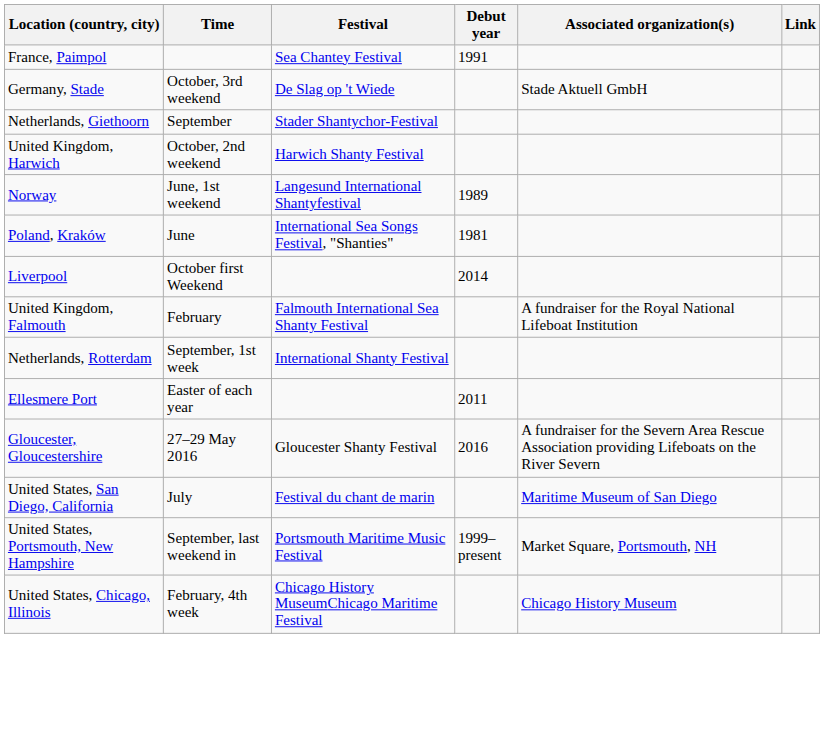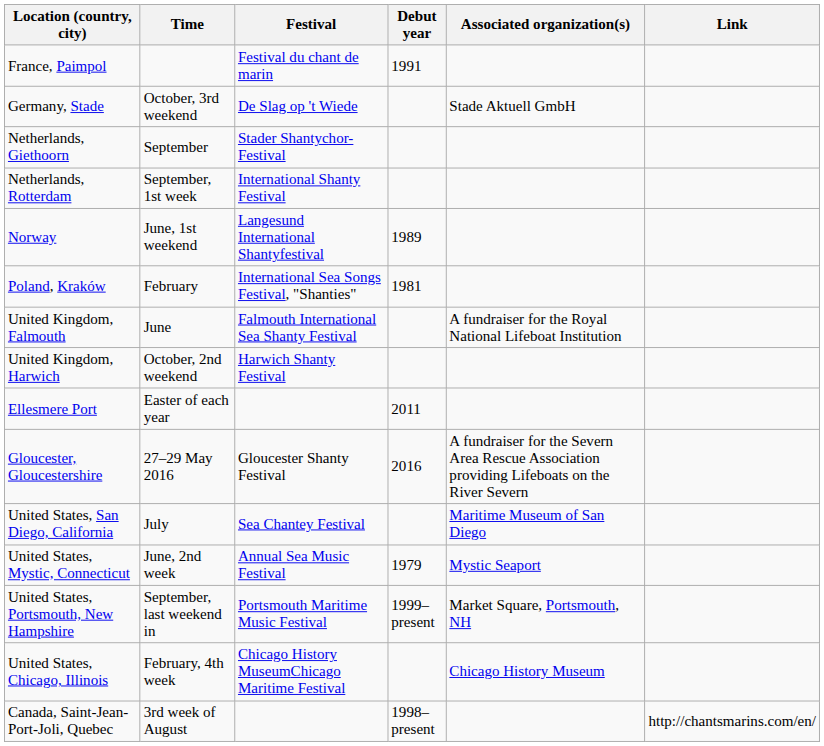 <table class="wikitable sortable">
 <tr>
 <th>Location (country, city)</th>
 <th>Time</th>
 <th>Festival</th>
 <th>Debut year</th>
 <th>Associated organization(s)</th>
 <th>Link</th>
 </tr>
 <tr>
 <td>France, <a href='#'>Paimpol</a></td>
 <td></td>
-<td><a href='#'>Sea Chantey Festival</a></td>
+<td><a href='#'>Festival du chant de marin</a></td>
 <td>1991</td>
 <td></td>
 <td></td>
 </tr>
 <tr>
 <td>Germany, <a href='#'>Stade</a></td>
 <td>October, 3rd weekend</td>
 <td><a href='#'>De Slag op 't Wiede</a></td>
 <td></td>
 <td>Stade Aktuell GmbH</td>
 <td></td>
 </tr>
 <tr>
 <td>Netherlands, <a href='#'>Giethoorn</a></td>
 <td>September</td>
 <td><a href='#'>Stader Shantychor-Festival</a></td>
 <td></td>
 <td></td>
 <td></td>
 </tr>
 <tr>
-<td>United Kingdom, <a href='#'>Harwich</a></td>
-<td>October, 2nd weekend</td>
-<td><a href='#'>Harwich Shanty Festival</a></td>
+<td>Netherlands, <a href='#'>Rotterdam</a></td>
+<td>September, 1st week</td>
+<td><a href='#'>International Shanty Festival</a></td>
 <td></td>
 <td></td>
 <td></td>
 </tr>
 <tr>
 <td><a href='#'>Norway</a></td>
 <td>June, 1st weekend</td>
 <td><a href='#'>Langesund International Shantyfestival</a></td>
 <td>1989</td>
 <td></td>
 <td></td>
 </tr>
 <tr>
 <td><a href='#'>Poland</a>, <a href='#'>Kraków</a></td>
-<td>June</td>
+<td>February</td>
 <td><a href='#'>International Sea Songs Festival</a>, "Shanties"</td>
 <td>1981</td>
 <td></td>
 <td></td>
 </tr>
 <tr>
-<td><a href='#'>Liverpool</a></td>
-<td>October first Weekend</td>
-<td></td>
-<td>2014</td>
-<td></td>
-<td></td>
-</tr>
-<tr>
 <td>United Kingdom, <a href='#'>Falmouth</a></td>
-<td>February</td>
+<td>June</td>
 <td><a href='#'>Falmouth International Sea Shanty Festival</a></td>
 <td></td>
 <td>A fundraiser for the Royal National Lifeboat Institution</td>
 <td></td>
 </tr>
 <tr>
-<td>Netherlands, <a href='#'>Rotterdam</a></td>
-<td>September, 1st week</td>
-<td><a href='#'>International Shanty Festival</a></td>
+<td>United Kingdom, <a href='#'>Harwich</a></td>
+<td>October, 2nd weekend</td>
+<td><a href='#'>Harwich Shanty Festival</a></td>
 <td></td>
 <td></td>
 <td></td>
 </tr>
 <tr>
 <td><a href='#'>Ellesmere Port</a></td>
 <td>Easter of each year</td>
 <td></td>
 <td>2011</td>
 <td></td>
 <td></td>
 </tr>
 <tr>
 <td><a href='#'>Gloucester, Gloucestershire</a></td>
 <td>27–29 May 2016</td>
 <td>Gloucester Shanty Festival </td>
 <td>2016</td>
 <td>A fundraiser for the Severn Area Rescue Association providing Lifeboats on the River Severn</td>
 <td></td>
 </tr>
 <tr>
 <td>United States, <a href='#'>San Diego, California</a></td>
 <td>July</td>
-<td><a href='#'>Festival du chant de marin</a></td>
+<td><a href='#'>Sea Chantey Festival</a></td>
 <td></td>
 <td><a href='#'>Maritime Museum of San Diego</a></td>
+<td></td>
+</tr>
+<tr>
+<td>United States, <a href='#'>Mystic, Connecticut</a></td>
+<td>June, 2nd week</td>
+<td><a href='#'>Annual Sea Music Festival</a></td>
+<td>1979</td>
+<td><a href='#'>Mystic Seaport</a></td>
 <td></td>
 </tr>
 <tr>
 <td>United States, <a href='#'>Portsmouth, New Hampshire</a></td>
 <td>September, last weekend in</td>
 <td><a href='#'>Portsmouth Maritime Music Festival</a></td>
 <td>1999–present</td>
 <td>Market Square, <a href='#'>Portsmouth</a>, <a href='#'>NH</a></td>
 <td></td>
 </tr>
 <tr>
 <td>United States, <a href='#'>Chicago, Illinois</a></td>
 <td>February, 4th week</td>
 <td><a href='#'>Chicago History Museum</a><a href='#'>Chicago Maritime Festival</a></td>
 <td></td>
 <td><a href='#'>Chicago History Museum</a></td>
 <td></td>
 </tr>
+<tr>
+<td>Canada, Saint-Jean-Port-Joli, Quebec</td>
+<td>3rd week of August</td>
+<td></td>
+<td>1998–present</td>
+<td></td>
+<td>http://chantsmarins.com/en/</td>
+</tr>
 </table>
